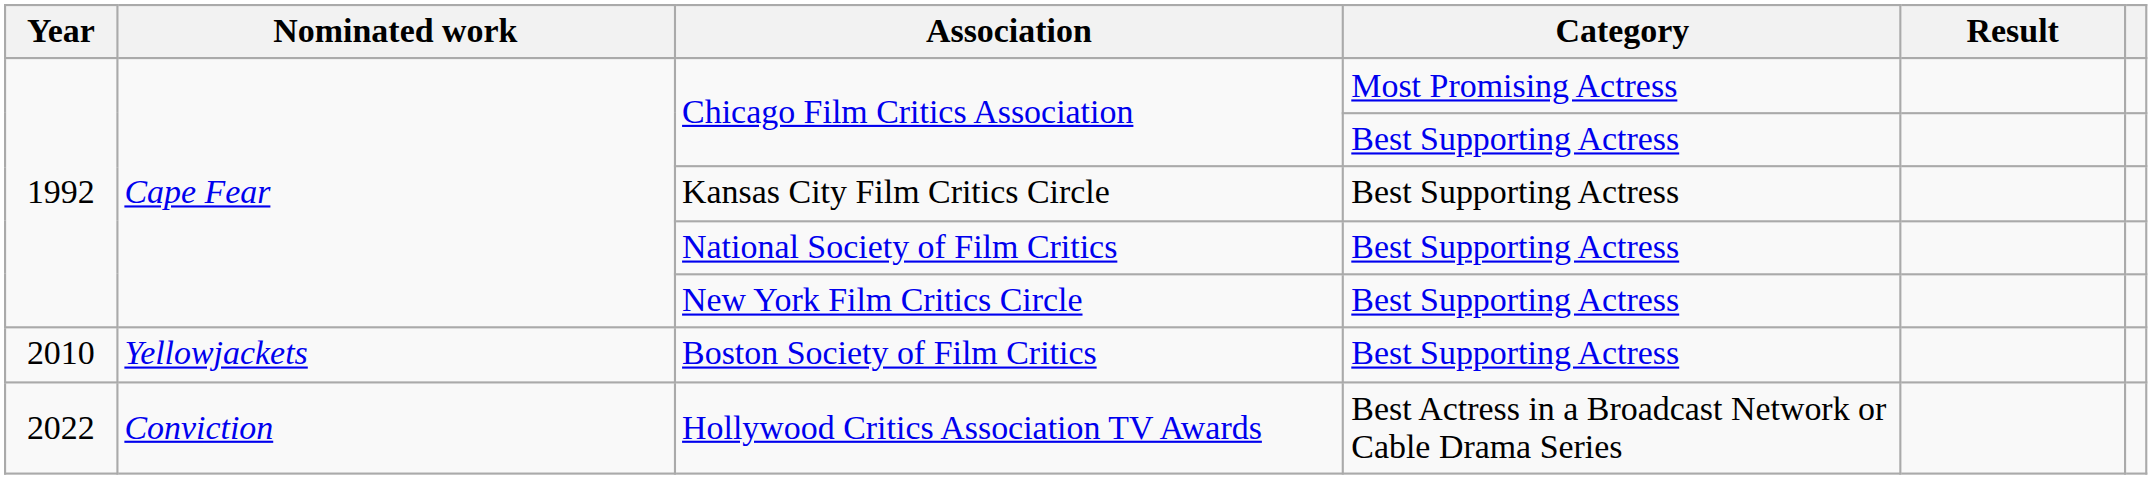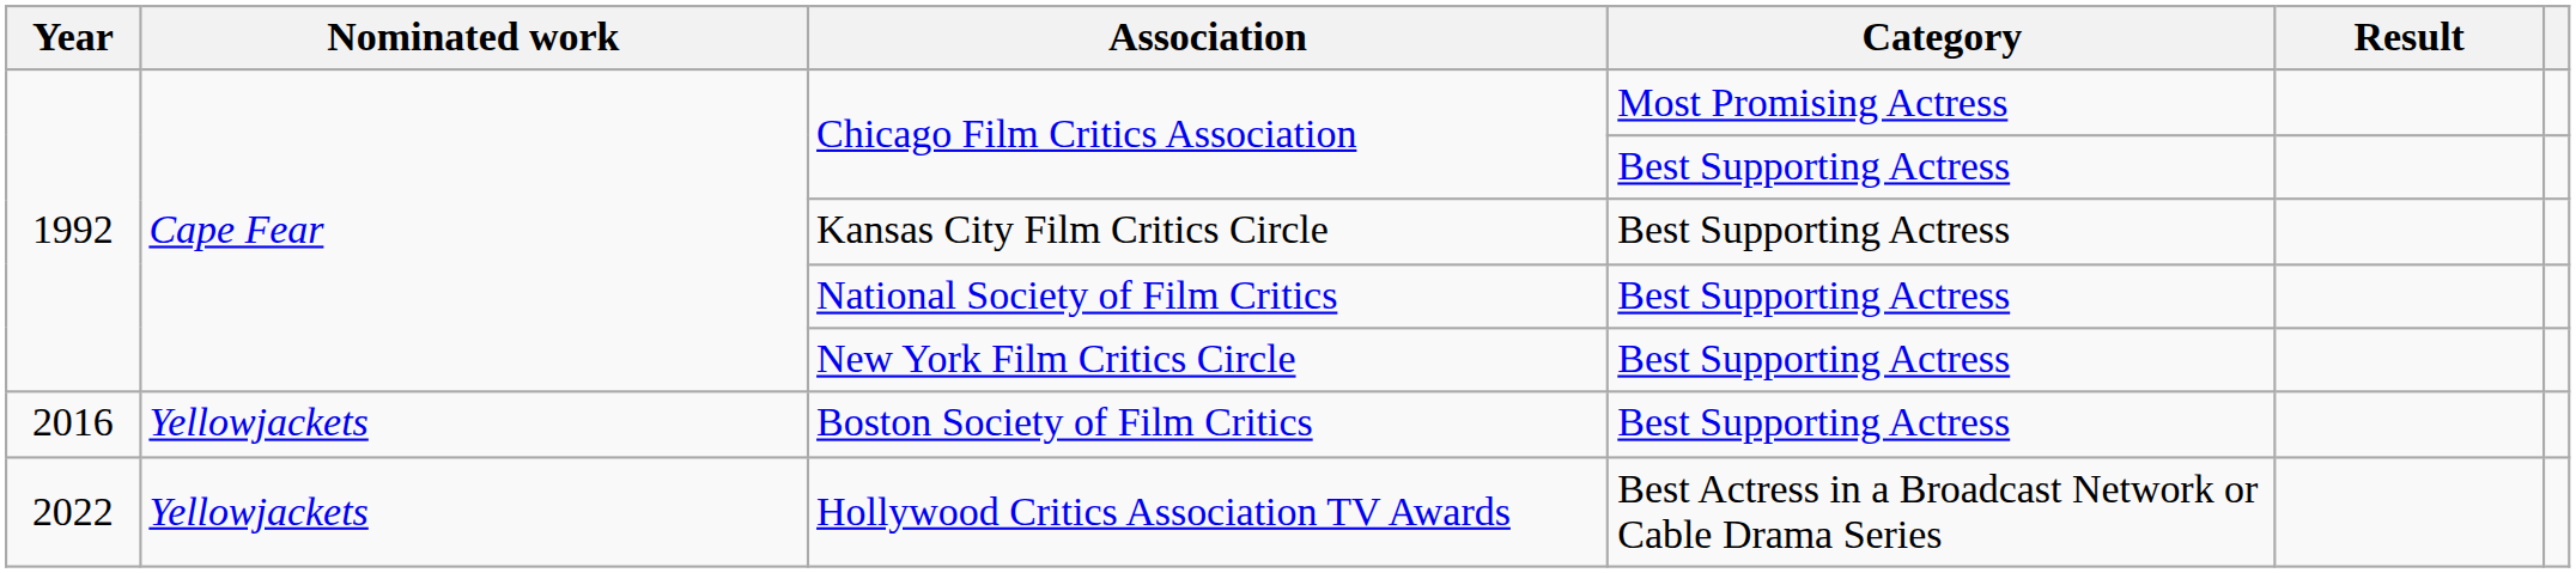 <table class="wikitable" style="width:80%;">
 <tr>
 <th width=5%>Year</th>
 <th style="width:25%;">Nominated work</th>
 <th style="width:30%;">Association</th>
 <th style="width:25%;">Category</th>
 <th style="width:10%;">Result</th>
 <th width=1%></th>
 </tr>
 <tr>
 <td rowspan="5" style="text-align:center;">1992</td>
 <td rowspan="5"><em><a href='#'>Cape Fear</a></em></td>
 <td rowspan="2"><a href='#'>Chicago Film Critics Association</a></td>
 <td><a href='#'>Most Promising Actress</a></td>
 <td></td>
 <td style="text-align:center;"></td>
 </tr>
 <tr>
 <td><a href='#'>Best Supporting Actress</a></td>
 <td></td>
 <td style="text-align:center;"></td>
 </tr>
 <tr>
 <td>Kansas City Film Critics Circle</td>
 <td>Best Supporting Actress</td>
 <td></td>
 <td style="text-align:center;"></td>
 </tr>
 <tr>
 <td><a href='#'>National Society of Film Critics</a></td>
 <td><a href='#'>Best Supporting Actress</a></td>
 <td></td>
 <td style="text-align:center;"></td>
 </tr>
 <tr>
 <td><a href='#'>New York Film Critics Circle</a></td>
 <td><a href='#'>Best Supporting Actress</a></td>
 <td></td>
 <td style="text-align:center;"></td>
 </tr>
 <tr>
-<td style="text-align:center;">2010</td>
+<td style="text-align:center;">2016</td>
 <td><em><a href='#'>Yellowjackets</a></em></td>
 <td><a href='#'>Boston Society of Film Critics</a></td>
 <td><a href='#'>Best Supporting Actress</a></td>
 <td></td>
 <td style="text-align:center;"></td>
 </tr>
 <tr>
 <td style="text-align:center;">2022</td>
-<td><em><a href='#'>Conviction</a></em></td>
+<td><em><a href='#'>Yellowjackets</a></em></td>
 <td><a href='#'>Hollywood Critics Association TV Awards</a></td>
 <td>Best Actress in a Broadcast Network or Cable Drama Series</td>
 <td></td>
 <td style="text-align:center;"></td>
 </tr>
 </table>
